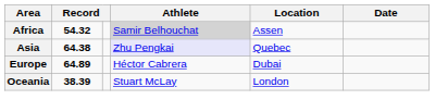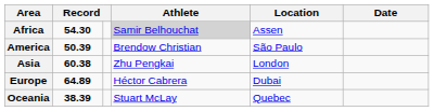 <table class="wikitable">
 <tr>
 <th width="45">Area</th>
 <th width="80" colspan="2">Record</th>
 <th width="200">Athlete</th>
 <th width="130">Location</th>
 <th width="120">Date</th>
 </tr>
 <tr>
 <th>Africa</th>
-<td align="center"><strong>54.32</strong></td>
+<td align="center"><strong>54.30</strong></td>
 <td align="center"></td>
 <td style="background: lightgrey;"> <a href='#'>Samir Belhouchat</a></td>
 <td> <a href='#'>Assen</a></td>
 <td align="right"></td>
 </tr>
 <tr>
+<th>America</th>
+<td align="center"><strong>50.39</strong></td>
+<td align="center"></td>
+<td> <a href='#'>Brendow Christian</a></td>
+<td> <a href='#'>São Paulo</a></td>
+<td align="right"></td>
+</tr>
+<tr>
 <th>Asia</th>
-<td align="center"><strong>64.38</strong></td>
+<td align="center"><strong>60.38</strong></td>
 <td align="center"><strong></strong></td>
-<td style="background: lavender;"> <a href='#'>Zhu Pengkai</a></td>
-<td> <a href='#'>Quebec</a></td>
+<td> <a href='#'>Zhu Pengkai</a></td>
+<td> <a href='#'>London</a></td>
 <td align="right"></td>
 </tr>
 <tr>
 <th>Europe</th>
 <td align="center"><strong>64.89</strong></td>
 <td align="center"><strong></strong></td>
 <td> <a href='#'>Héctor Cabrera</a></td>
 <td> <a href='#'>Dubai</a></td>
 <td align="right"></td>
 </tr>
 <tr>
 <th>Oceania</th>
 <td align="center"><strong>38.39</strong></td>
 <td align="center"></td>
 <td> <a href='#'>Stuart McLay</a></td>
-<td> <a href='#'>London</a></td>
+<td> <a href='#'>Quebec</a></td>
 <td align="right"></td>
 </tr>
 </table>
